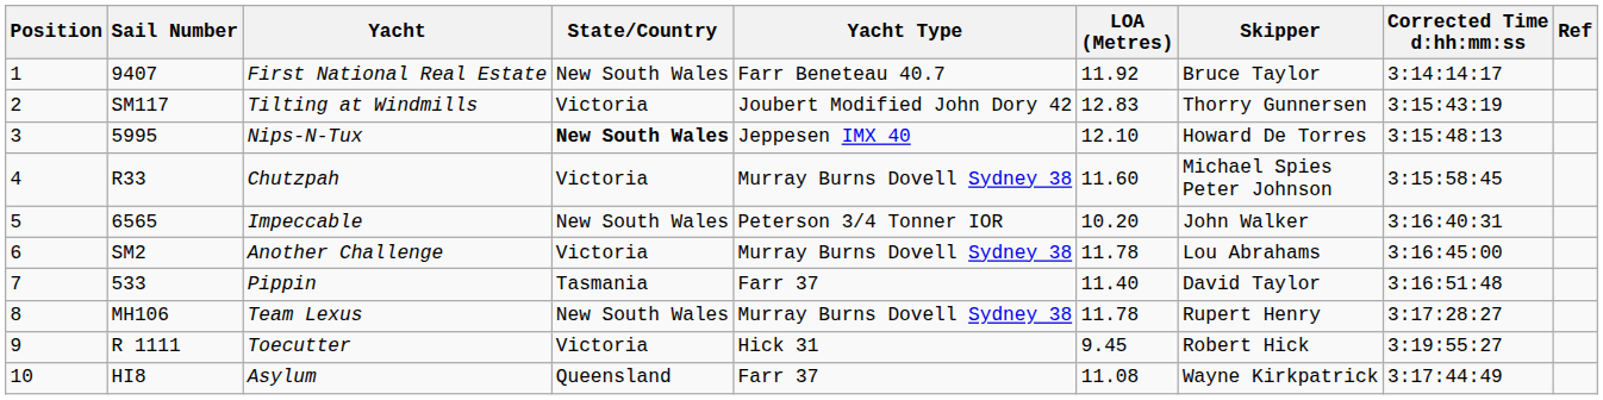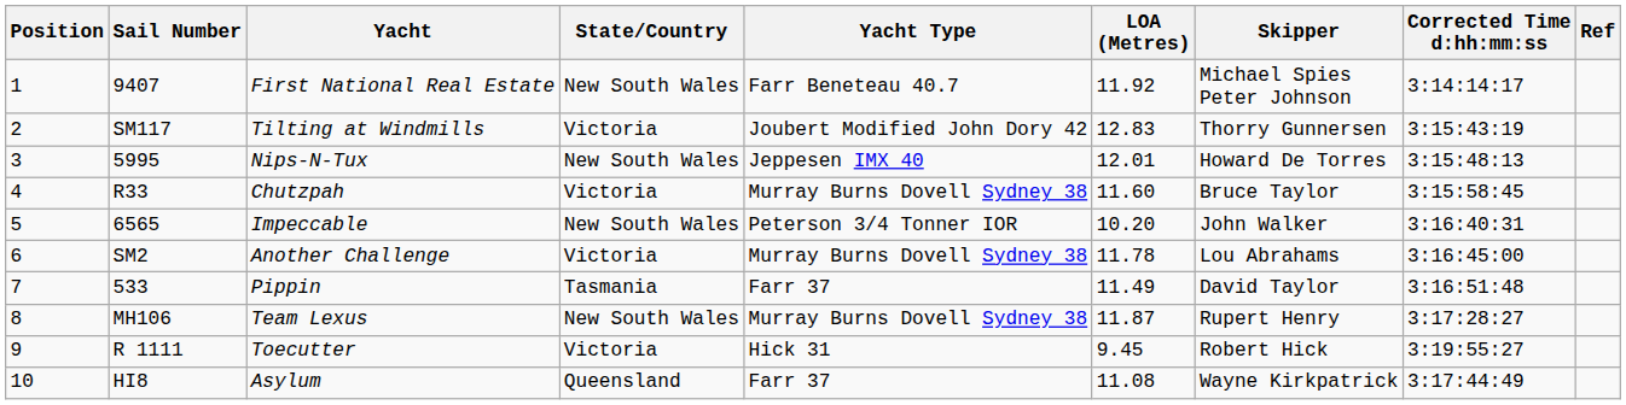 <table class="wikitable">
 <tr>
 <th>Position</th>
 <th>Sail Number</th>
 <th>Yacht</th>
 <th>State/Country</th>
 <th>Yacht Type</th>
 <th>LOA <br>(Metres)</th>
 <th>Skipper</th>
 <th>Corrected Time <br>d:hh:mm:ss</th>
 <th>Ref</th>
 </tr>
 <tr>
 <td>1</td>
 <td>9407</td>
 <td><em>First National Real Estate</em></td>
 <td> New South Wales</td>
 <td>Farr Beneteau 40.7</td>
 <td>11.92</td>
-<td>Bruce Taylor</td>
+<td>Michael Spies <br> Peter Johnson</td>
 <td>3:14:14:17</td>
 <td></td>
 </tr>
 <tr>
 <td>2</td>
 <td>SM117</td>
 <td><em>Tilting at Windmills</em></td>
 <td> Victoria</td>
 <td>Joubert Modified John Dory 42</td>
 <td>12.83</td>
 <td>Thorry Gunnersen</td>
 <td>3:15:43:19</td>
 <td></td>
 </tr>
 <tr>
 <td>3</td>
 <td>5995</td>
 <td><em>Nips-N-Tux</em></td>
-<td><strong> New South Wales</strong></td>
+<td> New South Wales</td>
 <td>Jeppesen <a href='#'>IMX 40</a></td>
-<td>12.10</td>
+<td>12.01</td>
 <td>Howard De Torres</td>
 <td>3:15:48:13</td>
 <td></td>
 </tr>
 <tr>
 <td>4</td>
 <td>R33</td>
 <td><em>Chutzpah</em></td>
 <td> Victoria</td>
 <td>Murray Burns Dovell <a href='#'>Sydney 38</a></td>
 <td>11.60</td>
-<td>Michael Spies <br> Peter Johnson</td>
+<td>Bruce Taylor</td>
 <td>3:15:58:45</td>
 <td></td>
 </tr>
 <tr>
 <td>5</td>
 <td>6565</td>
 <td><em>Impeccable</em></td>
 <td> New South Wales</td>
 <td>Peterson 3/4 Tonner IOR</td>
 <td>10.20</td>
 <td>John Walker</td>
 <td>3:16:40:31</td>
 <td></td>
 </tr>
 <tr>
 <td>6</td>
 <td>SM2</td>
 <td><em>Another Challenge</em></td>
 <td> Victoria</td>
 <td>Murray Burns Dovell <a href='#'>Sydney 38</a></td>
 <td>11.78</td>
 <td>Lou Abrahams</td>
 <td>3:16:45:00</td>
 <td></td>
 </tr>
 <tr>
 <td>7</td>
 <td>533</td>
 <td><em>Pippin</em></td>
 <td> Tasmania</td>
 <td>Farr 37</td>
-<td>11.40</td>
+<td>11.49</td>
 <td>David Taylor</td>
 <td>3:16:51:48</td>
 <td></td>
 </tr>
 <tr>
 <td>8</td>
 <td>MH106</td>
 <td><em>Team Lexus</em></td>
 <td> New South Wales</td>
 <td>Murray Burns Dovell <a href='#'>Sydney 38</a></td>
-<td>11.78</td>
+<td>11.87</td>
 <td>Rupert Henry</td>
 <td>3:17:28:27</td>
 <td></td>
 </tr>
 <tr>
 <td>9</td>
 <td>R 1111</td>
 <td><em>Toecutter</em></td>
 <td> Victoria</td>
 <td>Hick 31</td>
 <td>9.45</td>
 <td>Robert Hick</td>
 <td>3:19:55:27</td>
 <td></td>
 </tr>
 <tr>
 <td>10</td>
 <td>HI8</td>
 <td><em>Asylum</em></td>
 <td> Queensland</td>
 <td>Farr 37</td>
 <td>11.08</td>
 <td>Wayne Kirkpatrick</td>
 <td>3:17:44:49</td>
 <td></td>
 </tr>
 </table>
